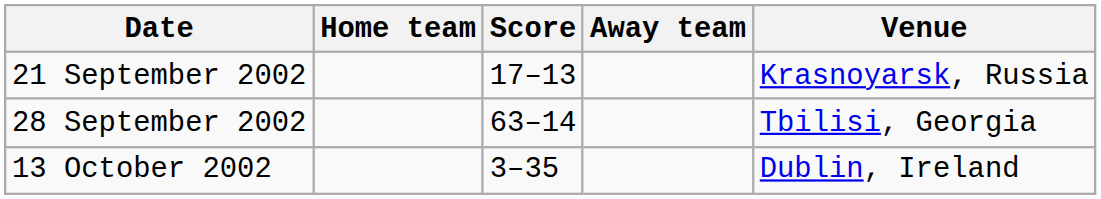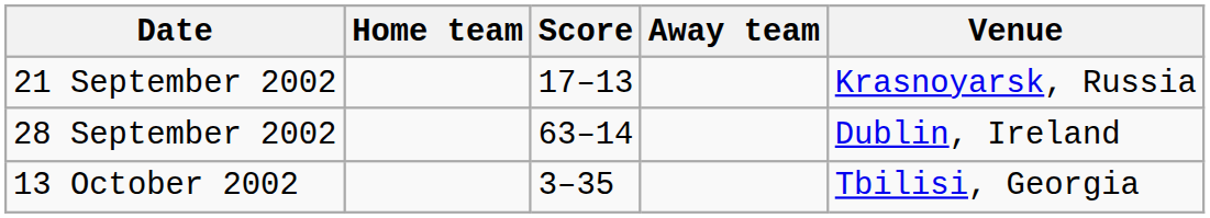 <table class="wikitable">
 <tr>
 <th>Date</th>
 <th>Home team</th>
 <th>Score</th>
 <th>Away team</th>
 <th>Venue</th>
 </tr>
 <tr>
 <td>21 September 2002</td>
 <td></td>
 <td>17–13</td>
 <td><strong></strong></td>
 <td><a href='#'>Krasnoyarsk</a>, Russia</td>
 </tr>
 <tr>
 <td>28 September 2002</td>
 <td><strong></strong></td>
 <td>63–14</td>
 <td></td>
-<td><a href='#'>Tbilisi</a>, Georgia</td>
+<td><a href='#'>Dublin</a>, Ireland</td>
 </tr>
 <tr>
 <td>13 October 2002</td>
 <td><strong></strong></td>
 <td>3–35</td>
 <td></td>
-<td><a href='#'>Dublin</a>, Ireland</td>
+<td><a href='#'>Tbilisi</a>, Georgia</td>
 </tr>
 </table>
